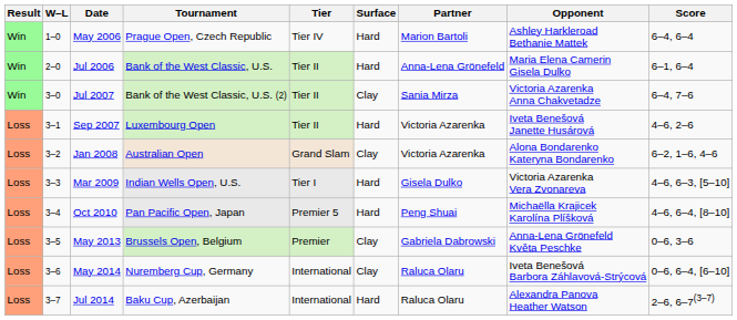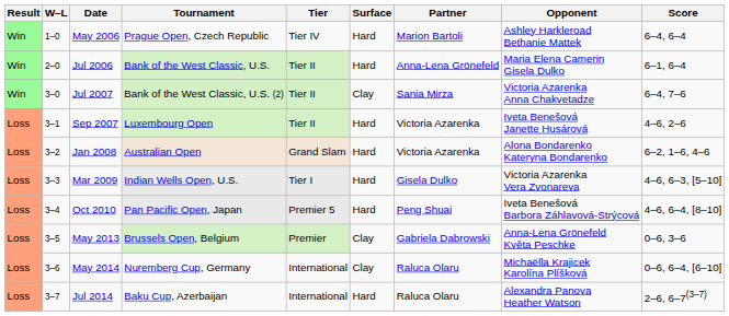 <table class="sortable wikitable">
 <tr>
 <th>Result</th>
 <th class=unsortable>W–L</th>
 <th>Date</th>
 <th>Tournament</th>
 <th>Tier</th>
 <th>Surface</th>
 <th>Partner</th>
 <th>Opponent</th>
 <th class=unsortable>Score</th>
 </tr>
 <tr>
 <td style="background:#98fb98;">Win</td>
 <td><small>1–0</small></td>
 <td><a href='#'>May 2006</a></td>
 <td><a href='#'>Prague Open</a>, Czech Republic</td>
 <td>Tier IV</td>
 <td>Hard</td>
 <td> <a href='#'>Marion Bartoli</a></td>
 <td> <a href='#'>Ashley Harkleroad</a><br> <a href='#'>Bethanie Mattek</a></td>
 <td>6–4, 6–4</td>
 </tr>
 <tr>
 <td style="background:#98fb98;">Win</td>
 <td><small>2–0</small></td>
 <td><a href='#'>Jul 2006</a></td>
 <td style="background:#d4f1c5;"><a href='#'>Bank of the West Classic</a>, U.S.</td>
 <td style="background:#d4f1c5;">Tier II</td>
 <td>Hard</td>
 <td> <a href='#'>Anna-Lena Grönefeld</a></td>
 <td> <a href='#'>Maria Elena Camerin</a><br> <a href='#'>Gisela Dulko</a></td>
 <td>6–1, 6–4</td>
 </tr>
 <tr>
 <td style="background:#98fb98;">Win</td>
 <td><small>3–0</small></td>
 <td><a href='#'>Jul 2007</a></td>
 <td style="background:#d4f1c5;">Bank of the West Classic, U.S. <small>(2)</small></td>
 <td style="background:#d4f1c5;">Tier II</td>
 <td>Clay</td>
 <td> <a href='#'>Sania Mirza</a></td>
 <td> <a href='#'>Victoria Azarenka</a><br> <a href='#'>Anna Chakvetadze</a></td>
 <td>6–4, 7–6</td>
 </tr>
 <tr>
 <td style="background:#ffa07a;">Loss</td>
 <td><small>3–1</small></td>
 <td><a href='#'>Sep 2007</a></td>
 <td style="background:#d4f1c5;"><a href='#'>Luxembourg Open</a></td>
 <td style="background:#d4f1c5;">Tier II</td>
 <td>Hard</td>
 <td> Victoria Azarenka</td>
 <td> <a href='#'>Iveta Benešová</a><br> <a href='#'>Janette Husárová</a></td>
 <td>4–6, 2–6</td>
 </tr>
 <tr>
 <td style="background:#ffa07a;">Loss</td>
 <td><small>3–2</small></td>
 <td><a href='#'>Jan 2008</a></td>
 <td style="background:#f3e6d7;"><a href='#'>Australian Open</a></td>
 <td style="background:#f3e6d7;">Grand Slam</td>
-<td>Clay</td>
+<td>Hard</td>
 <td> Victoria Azarenka</td>
 <td> <a href='#'>Alona Bondarenko</a><br> <a href='#'>Kateryna Bondarenko</a></td>
 <td>6–2, 1–6, 4–6</td>
 </tr>
 <tr>
 <td style="background:#ffa07a;">Loss</td>
 <td><small>3–3</small></td>
 <td><a href='#'>Mar 2009</a></td>
 <td style="background:#e9e9e9;"><a href='#'>Indian Wells Open</a>, U.S.</td>
 <td style="background:#e9e9e9;">Tier I</td>
 <td>Hard</td>
 <td> <a href='#'>Gisela Dulko</a></td>
 <td> Victoria Azarenka<br> <a href='#'>Vera Zvonareva</a></td>
 <td>4–6, 6–3, [5–10]</td>
 </tr>
 <tr>
 <td style="background:#ffa07a;">Loss</td>
 <td><small>3–4</small></td>
 <td><a href='#'>Oct 2010</a></td>
 <td style="background:#e9e9e9;"><a href='#'>Pan Pacific Open</a>, Japan</td>
 <td style="background:#e9e9e9;">Premier 5</td>
 <td>Hard</td>
 <td> <a href='#'>Peng Shuai</a></td>
-<td> <a href='#'>Michaëlla Krajicek</a><br>  <a href='#'>Karolína Plíšková</a></td>
+<td> Iveta Benešová<br> <a href='#'>Barbora Záhlavová-Strýcová</a></td>
 <td>4–6, 6–4, [8–10]</td>
 </tr>
 <tr>
 <td style="background:#ffa07a;">Loss</td>
 <td><small>3–5</small></td>
 <td><a href='#'>May 2013</a></td>
 <td style="background:#d4f1c5;"><a href='#'>Brussels Open</a>, Belgium</td>
 <td style="background:#d4f1c5;">Premier</td>
 <td>Clay</td>
 <td> <a href='#'>Gabriela Dabrowski</a></td>
 <td> <a href='#'>Anna-Lena Grönefeld</a><br> <a href='#'>Květa Peschke</a></td>
 <td>0–6, 3–6</td>
 </tr>
 <tr>
 <td style="background:#ffa07a;">Loss</td>
 <td><small>3–6</small></td>
 <td><a href='#'>May 2014</a></td>
 <td><a href='#'>Nuremberg Cup</a>, Germany</td>
 <td>International</td>
 <td>Clay</td>
 <td> <a href='#'>Raluca Olaru</a></td>
-<td> Iveta Benešová<br> <a href='#'>Barbora Záhlavová-Strýcová</a></td>
+<td> <a href='#'>Michaëlla Krajicek</a><br>  <a href='#'>Karolína Plíšková</a></td>
 <td>0–6, 6–4, [6–10]</td>
 </tr>
 <tr>
 <td style="background:#ffa07a;">Loss</td>
 <td><small>3–7</small></td>
 <td><a href='#'>Jul 2014</a></td>
 <td><a href='#'>Baku Cup</a>, Azerbaijan</td>
 <td>International</td>
 <td>Hard</td>
 <td> Raluca Olaru</td>
 <td> <a href='#'>Alexandra Panova</a> <br>  <a href='#'>Heather Watson</a></td>
 <td>2–6, 6–7<sup>(3–7)</sup></td>
 </tr>
 </table>
